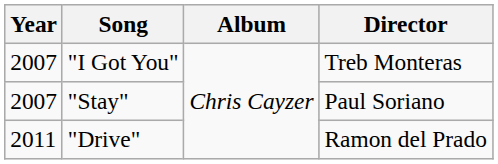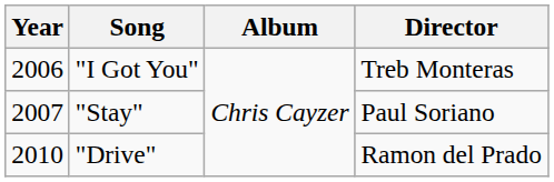 <table class="wikitable" style="font-size: 95%;">
 <tr>
 <th>Year</th>
 <th>Song</th>
 <th>Album</th>
 <th>Director</th>
 </tr>
 <tr>
-<td>2007</td>
+<td>2006</td>
 <td>"I Got You"</td>
 <td rowspan="3"><em>Chris Cayzer</em></td>
 <td>Treb Monteras</td>
 </tr>
 <tr>
 <td>2007</td>
 <td>"Stay"</td>
 <td>Paul Soriano</td>
 </tr>
 <tr>
-<td>2011</td>
+<td>2010</td>
 <td>"Drive"</td>
 <td>Ramon del Prado</td>
 </tr>
 </table>
